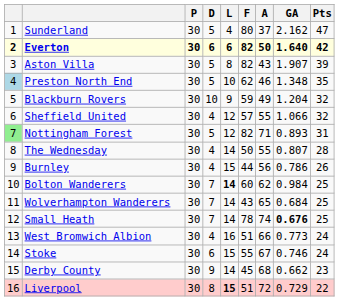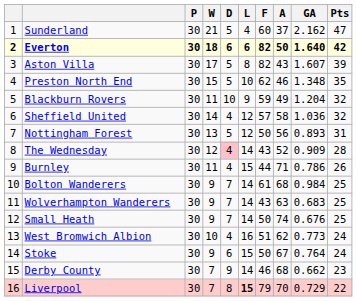 <table class="wikitable" style="text-align:center">
 <tr>
 <th></th>
 <th style="width:15em"></th>
 <th>P</th>
+<th>W</th>
 <th>D</th>
 <th>L</th>
 <th>F</th>
 <th>A</th>
 <th>GA</th>
 <th>Pts</th>
 </tr>
 <tr>
 <td>1</td>
 <td align="left"><a href='#'>Sunderland</a></td>
 <td>30</td>
+<td>21</td>
 <td>5</td>
 <td>4</td>
-<td>80</td>
+<td>60</td>
 <td>37</td>
 <td>2.162</td>
 <td>47</td>
 </tr>
 <tr style="background:#ffffdd;">
 <td><strong>2</strong></td>
 <td align="left"><strong><a href='#'>Everton</a></strong></td>
 <td><strong>30</strong></td>
+<td><strong>18</strong></td>
 <td><strong>6</strong></td>
 <td><strong>6</strong></td>
 <td><strong>82</strong></td>
 <td><strong>50</strong></td>
 <td><strong>1.640</strong></td>
 <td><strong>42</strong></td>
 </tr>
 <tr>
 <td>3</td>
 <td align="left"><a href='#'>Aston Villa</a></td>
 <td>30</td>
+<td>17</td>
 <td>5</td>
 <td>8</td>
 <td>82</td>
 <td>43</td>
-<td>1.907</td>
+<td>1.607</td>
 <td>39</td>
 </tr>
 <tr>
-<td style="background: lightblue;">4</td>
+<td>4</td>
 <td align="left"><a href='#'>Preston North End</a></td>
 <td>30</td>
+<td>15</td>
 <td>5</td>
 <td>10</td>
 <td>62</td>
 <td>46</td>
 <td>1.348</td>
 <td>35</td>
 </tr>
 <tr>
 <td>5</td>
 <td align="left"><a href='#'>Blackburn Rovers</a></td>
 <td>30</td>
+<td>11</td>
 <td>10</td>
 <td>9</td>
 <td>59</td>
 <td>49</td>
 <td>1.204</td>
 <td>32</td>
 </tr>
 <tr>
 <td>6</td>
 <td align="left"><a href='#'>Sheffield United</a></td>
 <td>30</td>
+<td>14</td>
 <td>4</td>
 <td>12</td>
 <td>57</td>
-<td>55</td>
-<td>1.066</td>
+<td>58</td>
+<td>1.036</td>
 <td>32</td>
 </tr>
 <tr>
-<td style="background: lightgreen;">7</td>
+<td>7</td>
 <td align="left"><a href='#'>Nottingham Forest</a></td>
 <td>30</td>
+<td>13</td>
 <td>5</td>
 <td>12</td>
-<td>82</td>
-<td>71</td>
+<td>50</td>
+<td>56</td>
 <td>0.893</td>
 <td>31</td>
 </tr>
 <tr>
 <td>8</td>
 <td align="left"><a href='#'>The Wednesday</a></td>
 <td>30</td>
-<td>4</td>
+<td>12</td>
+<td style="background: pink;">4</td>
 <td>14</td>
-<td>50</td>
-<td>55</td>
-<td>0.807</td>
+<td>43</td>
+<td>52</td>
+<td>0.909</td>
 <td>28</td>
 </tr>
 <tr>
 <td>9</td>
 <td align="left"><a href='#'>Burnley</a></td>
 <td>30</td>
+<td>11</td>
 <td>4</td>
 <td>15</td>
 <td>44</td>
-<td>56</td>
+<td>71</td>
 <td>0.786</td>
 <td>26</td>
 </tr>
 <tr>
 <td>10</td>
 <td align="left"><a href='#'>Bolton Wanderers</a></td>
 <td>30</td>
+<td>9</td>
 <td>7</td>
-<td><strong>14</strong></td>
-<td>60</td>
-<td>62</td>
+<td>14</td>
+<td>61</td>
+<td>68</td>
 <td>0.984</td>
 <td>25</td>
 </tr>
 <tr>
 <td>11</td>
 <td align="left"><a href='#'>Wolverhampton Wanderers</a></td>
 <td>30</td>
+<td>9</td>
 <td>7</td>
 <td>14</td>
 <td>43</td>
-<td>65</td>
-<td>0.684</td>
+<td>63</td>
+<td>0.683</td>
 <td>25</td>
 </tr>
 <tr>
 <td>12</td>
 <td align="left"><a href='#'>Small Heath</a></td>
 <td>30</td>
+<td>9</td>
 <td>7</td>
 <td>14</td>
-<td>78</td>
+<td>50</td>
 <td>74</td>
-<td><strong>0.676</strong></td>
+<td>0.676</td>
 <td>25</td>
 </tr>
 <tr>
 <td>13</td>
 <td align="left"><a href='#'>West Bromwich Albion</a></td>
 <td>30</td>
+<td>10</td>
 <td>4</td>
 <td>16</td>
 <td>51</td>
-<td>66</td>
+<td>62</td>
 <td>0.773</td>
 <td>24</td>
 </tr>
 <tr>
 <td>14</td>
 <td align="left"><a href='#'>Stoke</a></td>
 <td>30</td>
+<td>9</td>
 <td>6</td>
 <td>15</td>
-<td>55</td>
+<td>50</td>
 <td>67</td>
-<td>0.746</td>
+<td>0.764</td>
 <td>24</td>
 </tr>
 <tr>
 <td>15</td>
 <td align="left"><a href='#'>Derby County</a></td>
 <td>30</td>
+<td>7</td>
 <td>9</td>
 <td>14</td>
-<td>45</td>
+<td>46</td>
 <td>68</td>
 <td>0.662</td>
 <td>23</td>
 </tr>
 <tr style="background:#ffcccc;">
 <td>16</td>
 <td align="left"><a href='#'>Liverpool</a></td>
 <td>30</td>
+<td>7</td>
 <td>8</td>
 <td><strong>15</strong></td>
-<td>51</td>
-<td>72</td>
+<td>79</td>
+<td>70</td>
 <td>0.729</td>
 <td>22</td>
 </tr>
 </table>
